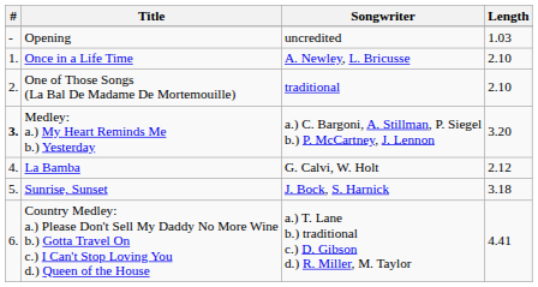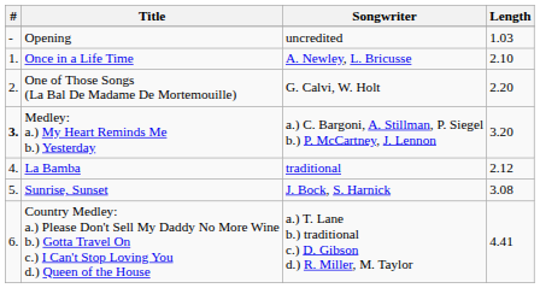 <table class="wikitable">
 <tr>
 <th>#</th>
 <th>Title</th>
 <th>Songwriter</th>
 <th>Length</th>
 </tr>
 <tr bgcolor="#ebf5ff">
 </tr>
 <tr>
 <td>-</td>
 <td>Opening</td>
 <td>uncredited</td>
 <td>1.03</td>
 </tr>
 <tr>
 <td>1.</td>
 <td><a href='#'>Once in a Life Time</a></td>
 <td><a href='#'>A. Newley</a>, <a href='#'>L. Bricusse</a></td>
 <td>2.10</td>
 </tr>
 <tr>
 <td>2.</td>
 <td>One of Those Songs<br>(La Bal De Madame De Mortemouille)</td>
-<td><a href='#'>traditional</a></td>
-<td>2.10</td>
+<td>G. Calvi, W. Holt</td>
+<td>2.20</td>
 </tr>
 <tr>
 <td><strong>3.</strong></td>
 <td>Medley:<br>a.) <a href='#'>My Heart Reminds Me</a> <br>b.) <a href='#'>Yesterday</a></td>
 <td>a.) C. Bargoni, <a href='#'>A. Stillman</a>, P. Siegel<br>b.) <a href='#'>P. McCartney</a>, <a href='#'>J. Lennon</a></td>
 <td>3.20</td>
 </tr>
 <tr>
 <td>4.</td>
 <td><a href='#'>La Bamba</a></td>
-<td>G. Calvi, W. Holt</td>
+<td><a href='#'>traditional</a></td>
 <td>2.12</td>
 </tr>
 <tr>
 <td>5.</td>
 <td><a href='#'>Sunrise, Sunset</a></td>
 <td><a href='#'>J. Bock</a>, <a href='#'>S. Harnick</a></td>
-<td>3.18</td>
+<td>3.08</td>
 </tr>
 <tr>
 <td>6.</td>
 <td>Country Medley:<br>a.) Please Don't Sell My Daddy No More Wine<br>b.) <a href='#'>Gotta Travel On</a><br>c.) <a href='#'>I Can't Stop Loving You</a><br>d.) <a href='#'>Queen of the House</a></td>
 <td>a.) T. Lane<br>b.) traditional<br>c.) <a href='#'>D. Gibson</a><br>d.) <a href='#'>R. Miller</a>, M. Taylor</td>
 <td>4.41</td>
 </tr>
 </table>
